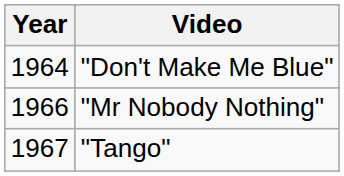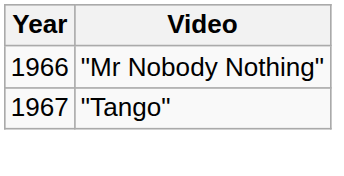 <table class="wikitable">
 <tr>
 <th>Year</th>
 <th>Video</th>
-</tr>
-<tr>
-<td>1964</td>
-<td>"Don't Make Me Blue"</td>
 </tr>
 <tr>
 <td>1966</td>
 <td>"Mr Nobody Nothing"</td>
 </tr>
 <tr>
 <td>1967</td>
 <td>"Tango"</td>
 </tr>
 </table>
